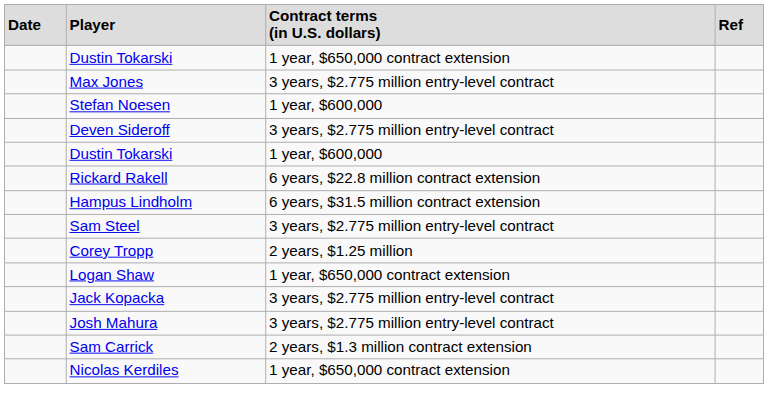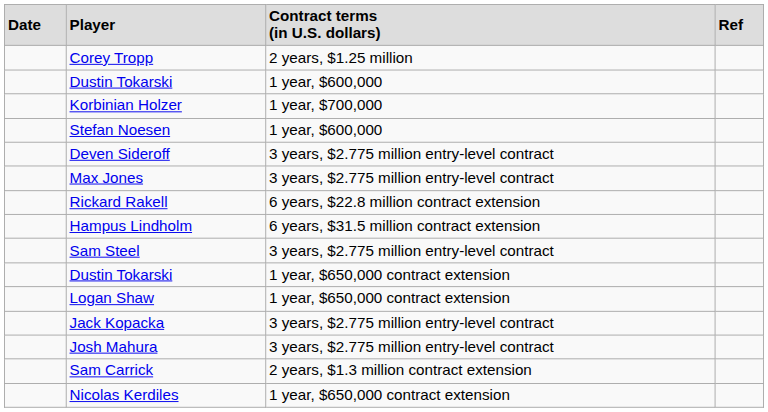 <table class="wikitable" style="border-collapse: collapse; width: 50em; padding: 3;">
 <tr style="background:#ddd;">
 <td><strong>Date</strong></td>
 <td><strong>Player</strong></td>
 <td><strong>Contract terms</strong><br><strong>(in U.S. dollars)</strong></td>
 <td><strong>Ref</strong></td>
 </tr>
 <tr>
 <td></td>
-<td><a href='#'>Dustin Tokarski</a></td>
-<td>1 year, $650,000 contract extension</td>
+<td><a href='#'>Corey Tropp</a></td>
+<td>2 years, $1.25 million</td>
 <td></td>
 </tr>
 <tr>
 <td></td>
-<td><a href='#'>Max Jones</a></td>
-<td>3 years, $2.775 million entry-level contract</td>
+<td><a href='#'>Dustin Tokarski</a></td>
+<td>1 year, $600,000</td>
+<td></td>
+</tr>
+<tr>
+<td></td>
+<td><a href='#'>Korbinian Holzer</a></td>
+<td>1 year, $700,000</td>
 <td></td>
 </tr>
 <tr>
 <td></td>
 <td><a href='#'>Stefan Noesen</a></td>
 <td>1 year, $600,000</td>
 <td></td>
 </tr>
 <tr>
 <td></td>
 <td><a href='#'>Deven Sideroff</a></td>
 <td>3 years, $2.775 million entry-level contract</td>
 <td></td>
 </tr>
 <tr>
 <td></td>
-<td><a href='#'>Dustin Tokarski</a></td>
-<td>1 year, $600,000</td>
+<td><a href='#'>Max Jones</a></td>
+<td>3 years, $2.775 million entry-level contract</td>
 <td></td>
 </tr>
 <tr>
 <td></td>
 <td><a href='#'>Rickard Rakell</a></td>
 <td>6 years, $22.8 million contract extension</td>
 <td></td>
 </tr>
 <tr>
 <td></td>
 <td><a href='#'>Hampus Lindholm</a></td>
 <td>6 years, $31.5 million contract extension</td>
 <td></td>
 </tr>
 <tr>
 <td></td>
 <td><a href='#'>Sam Steel</a></td>
 <td>3 years, $2.775 million entry-level contract</td>
 <td></td>
 </tr>
 <tr>
 <td></td>
-<td><a href='#'>Corey Tropp</a></td>
-<td>2 years, $1.25 million</td>
+<td><a href='#'>Dustin Tokarski</a></td>
+<td>1 year, $650,000 contract extension</td>
 <td></td>
 </tr>
 <tr>
 <td></td>
 <td><a href='#'>Logan Shaw</a></td>
 <td>1 year, $650,000 contract extension</td>
 <td></td>
 </tr>
 <tr>
 <td></td>
 <td><a href='#'>Jack Kopacka</a></td>
 <td>3 years, $2.775 million entry-level contract</td>
 <td></td>
 </tr>
 <tr>
 <td></td>
 <td><a href='#'>Josh Mahura</a></td>
 <td>3 years, $2.775 million entry-level contract</td>
 <td></td>
 </tr>
 <tr>
 <td></td>
 <td><a href='#'>Sam Carrick</a></td>
 <td>2 years, $1.3 million contract extension</td>
 <td></td>
 </tr>
 <tr>
 <td></td>
 <td><a href='#'>Nicolas Kerdiles</a></td>
 <td>1 year, $650,000 contract extension</td>
 <td></td>
 </tr>
 </table>
